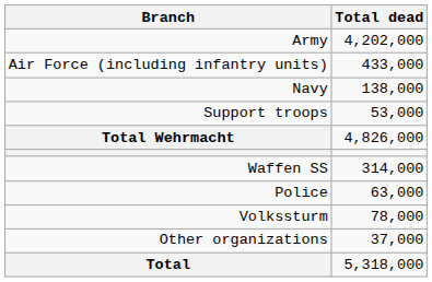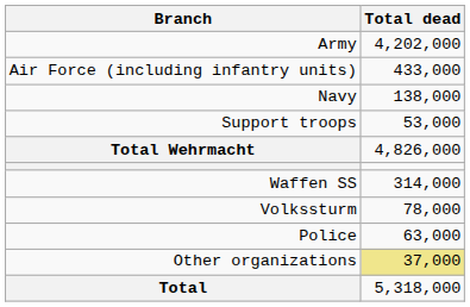 <table class="wikitable"  style="text-align: right;">
 <tr>
 <th>Branch</th>
 <th>Total dead</th>
 </tr>
 <tr>
 <td>Army</td>
 <td>4,202,000</td>
 </tr>
 <tr>
 <td>Air Force (including infantry units)</td>
 <td>433,000</td>
 </tr>
 <tr>
 <td>Navy</td>
 <td>138,000</td>
 </tr>
 <tr>
 <td>Support troops</td>
 <td>53,000</td>
 </tr>
 <tr>
 <th>Total Wehrmacht</th>
 <td>4,826,000</td>
 </tr>
 <tr>
 <th></th>
 <td></td>
 </tr>
 <tr>
 <td>Waffen SS</td>
 <td>314,000</td>
 </tr>
 <tr>
+<td>Volkssturm</td>
+<td>78,000</td>
+</tr>
+<tr>
 <td>Police</td>
 <td>63,000</td>
 </tr>
 <tr>
-<td>Volkssturm</td>
-<td>78,000</td>
-</tr>
-<tr>
 <td>Other organizations</td>
-<td>37,000</td>
+<td style="background: khaki;">37,000</td>
 </tr>
 <tr>
 <th>Total</th>
 <td>5,318,000</td>
 </tr>
 </table>
